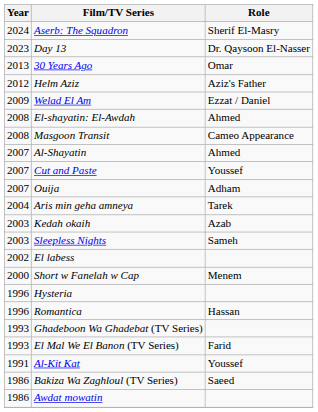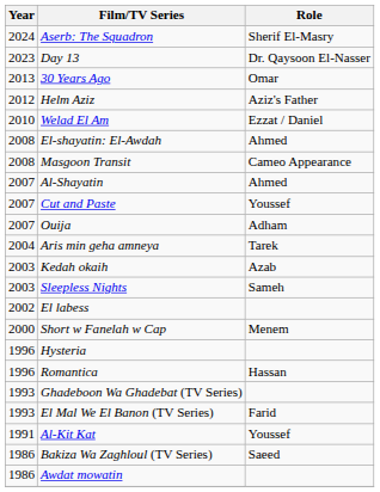 <table class="wikitable">
 <tr>
 <th>Year</th>
 <th>Film/TV Series</th>
 <th>Role</th>
 </tr>
 <tr>
 <td>2024</td>
 <td><em><a href='#'>Aserb: The Squadron</a></em></td>
 <td>Sherif El-Masry</td>
 </tr>
 <tr>
 <td>2023</td>
 <td><em>Day 13</em></td>
 <td>Dr. Qaysoon El-Nasser</td>
 </tr>
 <tr>
 <td>2013</td>
 <td><em><a href='#'>30 Years Ago</a></em></td>
 <td>Omar</td>
 </tr>
 <tr>
 <td>2012</td>
 <td><em>Helm Aziz</em></td>
 <td>Aziz's Father</td>
 </tr>
 <tr>
-<td>2009</td>
+<td>2010</td>
 <td><em><a href='#'>Welad El Am</a></em></td>
 <td>Ezzat / Daniel</td>
 </tr>
 <tr>
 <td>2008</td>
 <td><em>El-shayatin: El-Awdah</em></td>
 <td>Ahmed</td>
 </tr>
 <tr>
 <td>2008</td>
 <td><em>Masgoon Transit</em></td>
 <td>Cameo Appearance</td>
 </tr>
 <tr>
 <td>2007</td>
 <td><em>Al-Shayatin</em></td>
 <td>Ahmed</td>
 </tr>
 <tr>
 <td>2007</td>
 <td><a href='#'><em>Cut and Paste</em></a></td>
 <td>Youssef</td>
 </tr>
 <tr>
 <td>2007</td>
 <td><em>Ouija</em></td>
 <td>Adham</td>
 </tr>
 <tr>
 <td>2004</td>
 <td><em>Aris min geha amneya</em></td>
 <td>Tarek</td>
 </tr>
 <tr>
 <td>2003</td>
 <td><em>Kedah okaih</em></td>
 <td>Azab</td>
 </tr>
 <tr>
 <td>2003</td>
 <td><em><a href='#'>Sleepless Nights</a></em></td>
 <td>Sameh</td>
 </tr>
 <tr>
 <td>2002</td>
 <td><em>El labess</em></td>
 <td></td>
 </tr>
 <tr>
 <td>2000</td>
 <td><em>Short w Fanelah w Cap</em></td>
 <td>Menem</td>
 </tr>
 <tr>
 <td>1996</td>
 <td><em>Hysteria</em></td>
 <td></td>
 </tr>
 <tr>
 <td>1996</td>
 <td><em>Romantica</em></td>
 <td>Hassan</td>
 </tr>
 <tr>
 <td>1993</td>
 <td><em>Ghadeboon Wa Ghadebat</em> (TV Series)</td>
 <td></td>
 </tr>
 <tr>
 <td>1993</td>
 <td><em>El Mal We El Banon</em> (TV Series)</td>
 <td>Farid</td>
 </tr>
 <tr>
 <td>1991</td>
 <td><em><a href='#'>Al-Kit Kat</a></em></td>
 <td>Youssef</td>
 </tr>
 <tr>
 <td>1986</td>
 <td><em>Bakiza Wa Zaghloul</em> (TV Series)</td>
 <td>Saeed</td>
 </tr>
 <tr>
 <td>1986</td>
 <td><em><a href='#'>Awdat mowatin</a></em></td>
 <td></td>
 </tr>
 <tr>
 </tr>
 </table>
